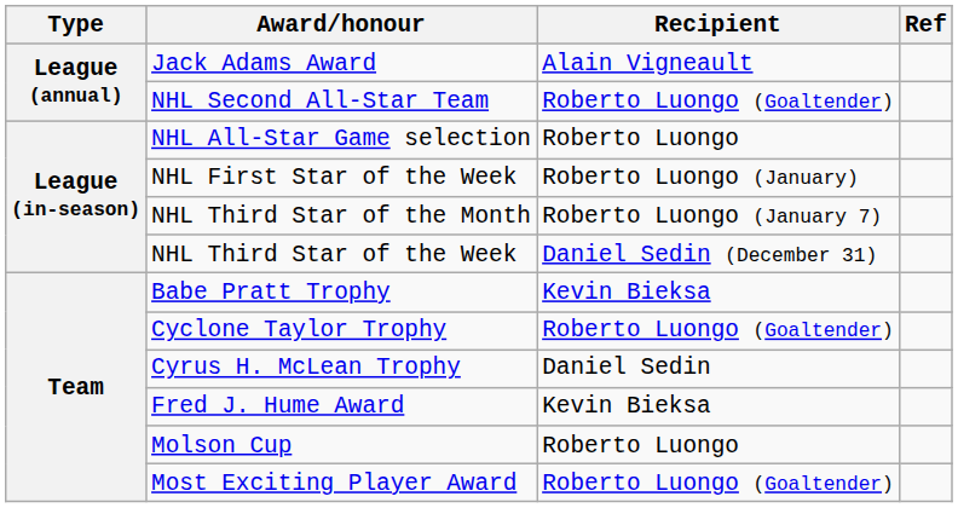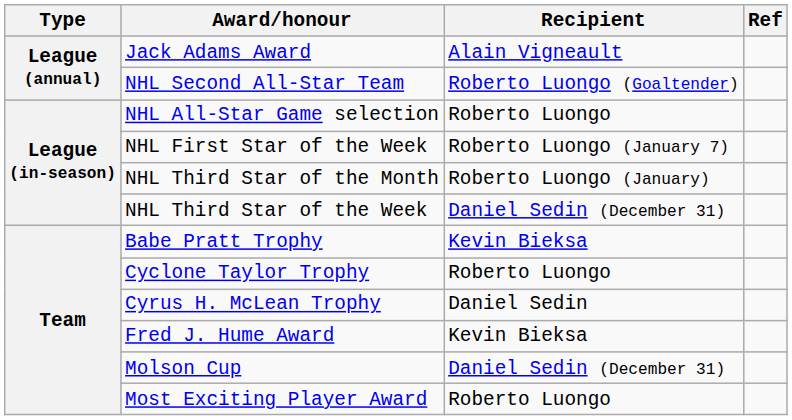 <table class="wikitable">
 <tr>
 <th scope="col">Type</th>
 <th scope="col">Award/honour</th>
 <th scope="col">Recipient</th>
 <th scope="col">Ref</th>
 </tr>
 <tr>
 <th scope="row" rowspan="2">League<br><small>(annual)</small></th>
 <td><a href='#'>Jack Adams Award</a></td>
 <td><a href='#'>Alain Vigneault</a></td>
 <td></td>
 </tr>
 <tr>
 <td><a href='#'>NHL Second All-Star Team</a></td>
 <td><a href='#'>Roberto Luongo</a> <small>(<a href='#'>Goaltender</a>)</small></td>
 <td></td>
 </tr>
 <tr>
 <th scope="row" rowspan="4">League<br><small>(in-season)</small></th>
 <td><a href='#'>NHL All-Star Game</a> selection</td>
 <td>Roberto Luongo</td>
 <td></td>
 </tr>
 <tr>
 <td>NHL First Star of the Week</td>
-<td>Roberto Luongo <small>(January)</small></td>
+<td>Roberto Luongo <small>(January 7)</small></td>
 <td></td>
 </tr>
 <tr>
 <td>NHL Third Star of the Month</td>
-<td>Roberto Luongo <small>(January 7)</small></td>
+<td>Roberto Luongo <small>(January)</small></td>
 <td></td>
 </tr>
 <tr>
 <td>NHL Third Star of the Week</td>
 <td><a href='#'>Daniel Sedin</a> <small>(December 31)</small></td>
 <td></td>
 </tr>
 <tr>
 <th scope="row" rowspan="6">Team</th>
 <td><a href='#'>Babe Pratt Trophy</a></td>
 <td><a href='#'>Kevin Bieksa</a></td>
 <td></td>
 </tr>
 <tr>
 <td><a href='#'>Cyclone Taylor Trophy</a></td>
-<td><a href='#'>Roberto Luongo</a> <small>(<a href='#'>Goaltender</a>)</small></td>
+<td>Roberto Luongo</td>
 <td></td>
 </tr>
 <tr>
 <td><a href='#'>Cyrus H. McLean Trophy</a></td>
 <td>Daniel Sedin</td>
 <td></td>
 </tr>
 <tr>
 <td><a href='#'>Fred J. Hume Award</a></td>
 <td>Kevin Bieksa</td>
 <td></td>
 </tr>
 <tr>
 <td><a href='#'>Molson Cup</a></td>
-<td>Roberto Luongo</td>
+<td><a href='#'>Daniel Sedin</a> <small>(December 31)</small></td>
 <td></td>
 </tr>
 <tr>
 <td><a href='#'>Most Exciting Player Award</a></td>
-<td><a href='#'>Roberto Luongo</a> <small>(<a href='#'>Goaltender</a>)</small></td>
+<td>Roberto Luongo</td>
 <td></td>
 </tr>
 </table>
